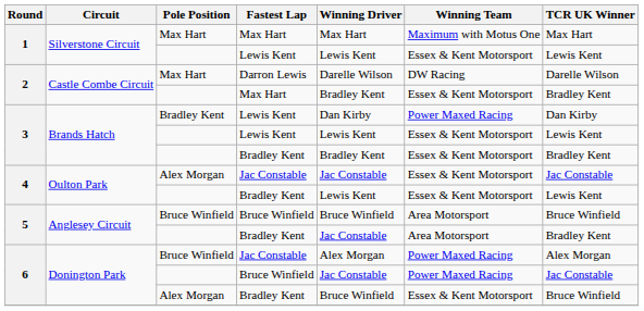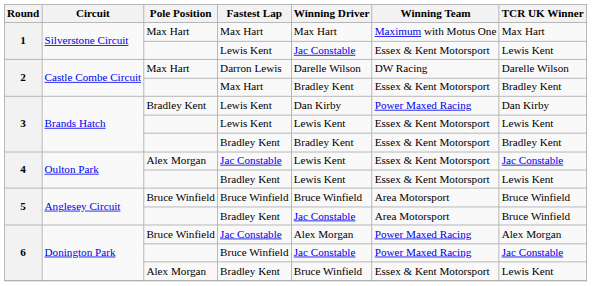 <table class="wikitable" style="font-size: 85%">
 <tr>
 <th>Round</th>
 <th>Circuit</th>
 <th>Pole Position</th>
 <th>Fastest Lap</th>
 <th>Winning Driver</th>
 <th>Winning Team</th>
 <th>TCR UK Winner</th>
 </tr>
 <tr>
 <th rowspan=2>1</th>
 <td rowspan=2><a href='#'>Silverstone Circuit</a></td>
 <td> Max Hart</td>
 <td> Max Hart</td>
 <td> Max Hart</td>
 <td><a href='#'>Maximum</a> with Motus One</td>
 <td> Max Hart</td>
 </tr>
 <tr>
 <td></td>
 <td> Lewis Kent</td>
-<td> Lewis Kent</td>
+<td> <a href='#'>Jac Constable</a></td>
 <td>Essex & Kent Motorsport</td>
 <td> Lewis Kent</td>
 </tr>
 <tr>
 <th rowspan=2>2</th>
 <td rowspan=2><a href='#'>Castle Combe Circuit</a></td>
 <td> Max Hart</td>
 <td> Darron Lewis</td>
 <td> Darelle Wilson</td>
 <td>DW Racing</td>
 <td> Darelle Wilson</td>
 </tr>
 <tr>
 <td></td>
 <td> Max Hart</td>
 <td> Bradley Kent</td>
 <td>Essex & Kent Motorsport</td>
 <td> Bradley Kent</td>
 </tr>
 <tr>
 <th rowspan=3>3</th>
 <td rowspan=3><a href='#'>Brands Hatch</a></td>
 <td> Bradley Kent</td>
 <td> Lewis Kent</td>
 <td> Dan Kirby</td>
 <td><a href='#'>Power Maxed Racing</a></td>
 <td> Dan Kirby</td>
 </tr>
 <tr>
 <td></td>
 <td> Lewis Kent</td>
 <td> Lewis Kent</td>
 <td>Essex & Kent Motorsport</td>
 <td> Lewis Kent</td>
 </tr>
 <tr>
 <td></td>
 <td> Bradley Kent</td>
 <td> Bradley Kent</td>
 <td>Essex & Kent Motorsport</td>
 <td> Bradley Kent</td>
 </tr>
 <tr>
 <th rowspan=2>4</th>
 <td rowspan=2><a href='#'>Oulton Park</a></td>
 <td> Alex Morgan</td>
 <td> <a href='#'>Jac Constable</a></td>
-<td> <a href='#'>Jac Constable</a></td>
+<td> Lewis Kent</td>
 <td>Essex & Kent Motorsport</td>
 <td> <a href='#'>Jac Constable</a></td>
 </tr>
 <tr>
 <td></td>
 <td> Bradley Kent</td>
 <td> Lewis Kent</td>
 <td>Essex & Kent Motorsport</td>
 <td> Lewis Kent</td>
 </tr>
 <tr>
 <th rowspan=2>5</th>
 <td rowspan=2><a href='#'>Anglesey Circuit</a></td>
 <td> Bruce Winfield</td>
 <td> Bruce Winfield</td>
 <td> Bruce Winfield</td>
 <td>Area Motorsport</td>
 <td> Bruce Winfield</td>
 </tr>
 <tr>
 <td></td>
 <td> Bradley Kent</td>
 <td> <a href='#'>Jac Constable</a></td>
 <td>Area Motorsport</td>
-<td> Bradley Kent</td>
+<td> Bruce Winfield</td>
 </tr>
 <tr>
 <th rowspan=3>6</th>
 <td rowspan=3><a href='#'>Donington Park</a></td>
 <td> Bruce Winfield</td>
 <td> <a href='#'>Jac Constable</a></td>
 <td> Alex Morgan</td>
 <td><a href='#'>Power Maxed Racing</a></td>
 <td> Alex Morgan</td>
 </tr>
 <tr>
 <td></td>
 <td> Bruce Winfield</td>
 <td> <a href='#'>Jac Constable</a></td>
 <td><a href='#'>Power Maxed Racing</a></td>
 <td> <a href='#'>Jac Constable</a></td>
 </tr>
 <tr>
 <td> Alex Morgan</td>
 <td> Bradley Kent</td>
 <td> Bruce Winfield</td>
 <td>Essex & Kent Motorsport</td>
-<td> Bruce Winfield</td>
+<td> Lewis Kent</td>
 </tr>
 <tr>
 </tr>
 </table>
